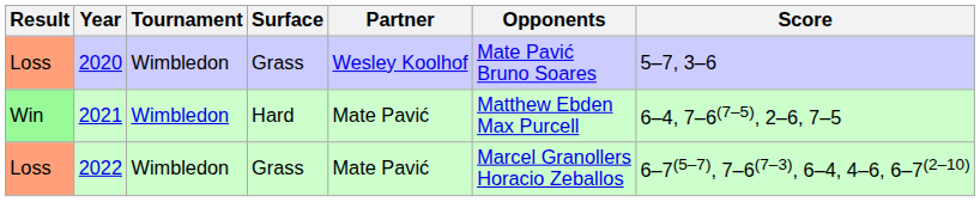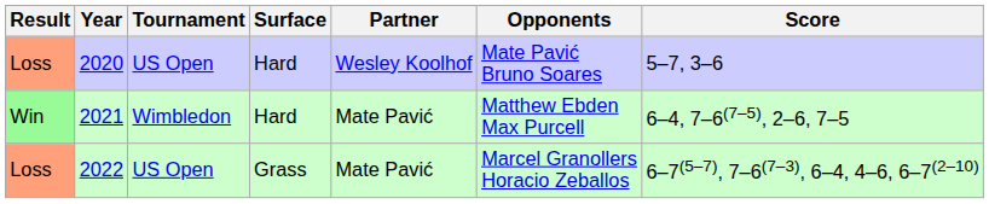 <table class="sortable wikitable">
 <tr>
 <th>Result</th>
 <th>Year</th>
 <th>Tournament</th>
 <th>Surface</th>
 <th>Partner</th>
 <th>Opponents</th>
 <th class="unsortable">Score</th>
 </tr>
 <tr bgcolor=#CCCCFF>
 <td bgcolor=FFA07A>Loss</td>
 <td><a href='#'>2020</a></td>
-<td>Wimbledon</td>
-<td>Grass</td>
+<td><a href='#'>US Open</a></td>
+<td>Hard</td>
 <td> <a href='#'>Wesley Koolhof</a></td>
 <td> <a href='#'>Mate Pavić</a><br> <a href='#'>Bruno Soares</a></td>
 <td>5–7, 3–6</td>
 </tr>
 <tr bgcolor=#CCFFCC>
 <td bgcolor=98fb98>Win</td>
 <td><a href='#'>2021</a></td>
 <td><a href='#'>Wimbledon</a></td>
 <td>Hard</td>
 <td> Mate Pavić</td>
 <td> <a href='#'>Matthew Ebden</a><br> <a href='#'>Max Purcell</a></td>
 <td>6–4, 7–6<sup>(7–5)</sup>, 2–6, 7–5</td>
 </tr>
 <tr bgcolor=#CCFFCC>
 <td bgcolor=FFA07A>Loss</td>
 <td><a href='#'>2022</a></td>
-<td>Wimbledon</td>
+<td><a href='#'>US Open</a></td>
 <td>Grass</td>
 <td> Mate Pavić</td>
 <td> <a href='#'>Marcel Granollers</a><br> <a href='#'>Horacio Zeballos</a></td>
 <td>6–7<sup>(5–7)</sup>, 7–6<sup>(7–3)</sup>, 6–4, 4–6, 6–7<sup>(2–10)</sup></td>
 </tr>
 </table>
